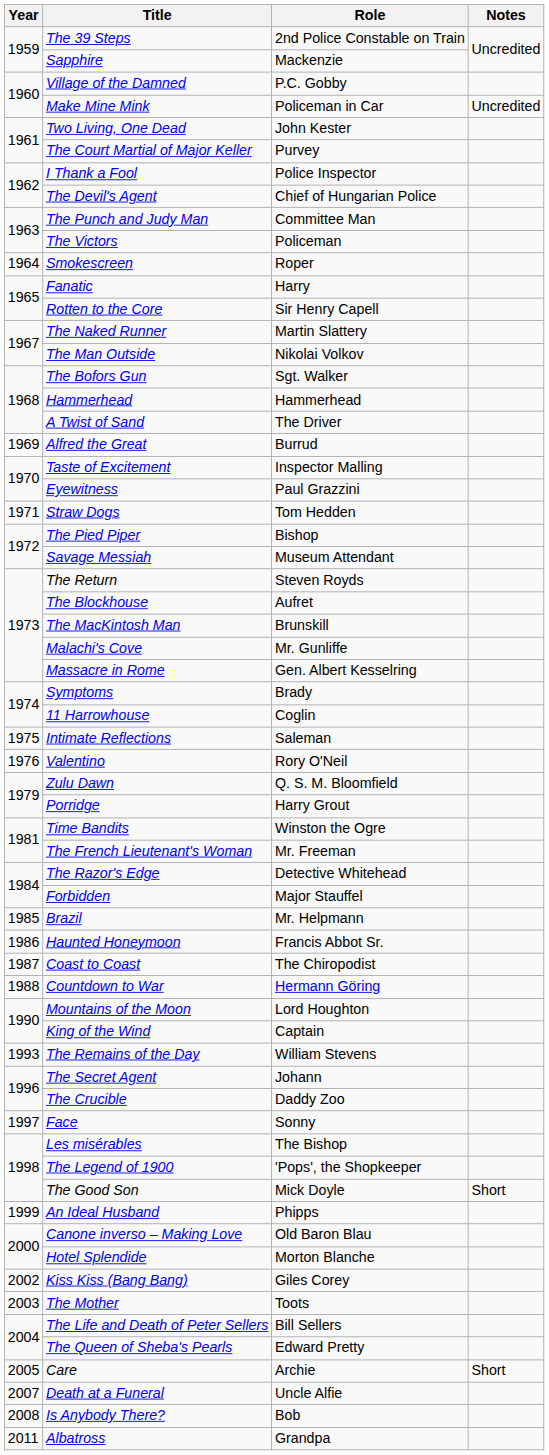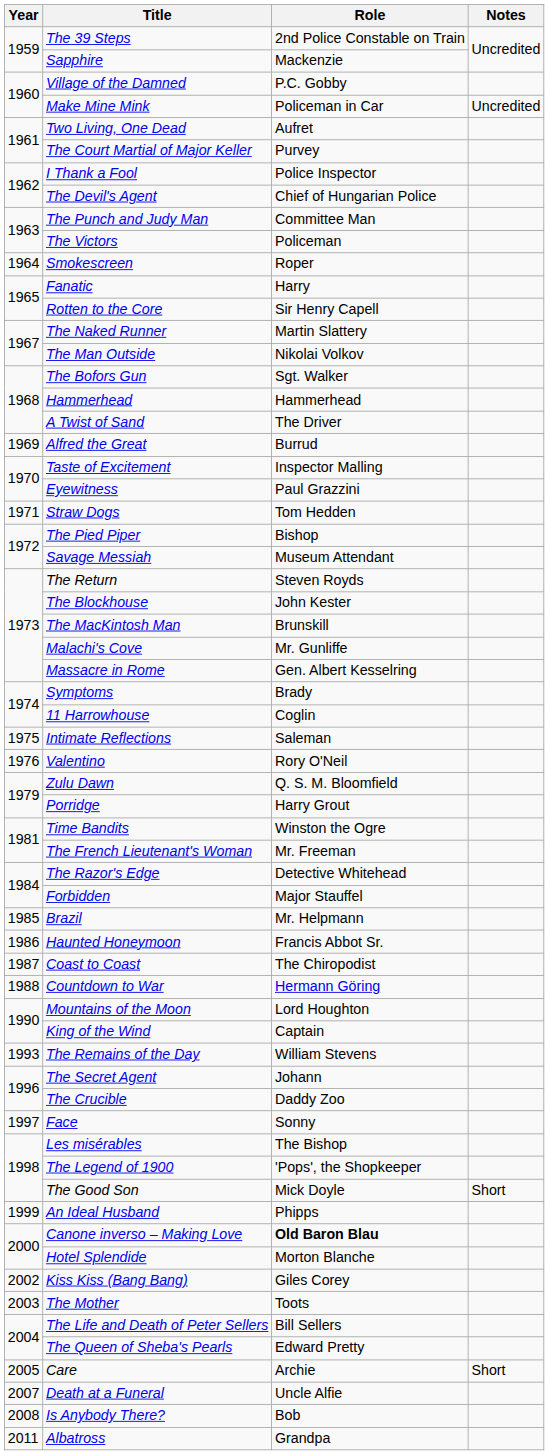 <table class="wikitable sortable">
 <tr>
 <th>Year</th>
 <th>Title</th>
 <th>Role</th>
 <th>Notes</th>
 </tr>
 <tr>
 <td rowspan=2>1959</td>
 <td data-sort-value="39 Steps, The"><em><a href='#'>The 39 Steps</a></em></td>
 <td>2nd Police Constable on Train</td>
 <td rowspan=2>Uncredited</td>
 </tr>
 <tr>
 <td><em><a href='#'>Sapphire</a></em></td>
 <td>Mackenzie</td>
 </tr>
 <tr>
 <td rowspan=2>1960</td>
 <td><em><a href='#'>Village of the Damned</a></em></td>
 <td>P.C. Gobby</td>
 <td></td>
 </tr>
 <tr>
 <td><em><a href='#'>Make Mine Mink</a></em></td>
 <td>Policeman in Car</td>
 <td>Uncredited</td>
 </tr>
 <tr>
 <td rowspan=2>1961</td>
 <td><em><a href='#'>Two Living, One Dead</a></em></td>
-<td>John Kester</td>
+<td>Aufret</td>
 <td></td>
 </tr>
 <tr>
 <td data-sort-value="Court Martial of Major Keller, The"><em><a href='#'>The Court Martial of Major Keller</a></em></td>
 <td>Purvey</td>
 <td></td>
 </tr>
 <tr>
 <td rowspan=2>1962</td>
 <td><em><a href='#'>I Thank a Fool</a></em></td>
 <td>Police Inspector</td>
 <td></td>
 </tr>
 <tr>
 <td data-sort-value="Devil's Agent, The"><em><a href='#'>The Devil's Agent</a></em></td>
 <td>Chief of Hungarian Police</td>
 <td></td>
 </tr>
 <tr>
 <td rowspan=2>1963</td>
 <td data-sort-value="Punch and Judy Man, The"><em><a href='#'>The Punch and Judy Man</a></em></td>
 <td>Committee Man</td>
 <td></td>
 </tr>
 <tr>
 <td data-sort-value="Victors, The"><em><a href='#'>The Victors</a></em></td>
 <td>Policeman</td>
 <td></td>
 </tr>
 <tr>
 <td>1964</td>
 <td><em><a href='#'>Smokescreen</a></em></td>
 <td>Roper</td>
 <td></td>
 </tr>
 <tr>
 <td rowspan=2>1965</td>
 <td><em><a href='#'>Fanatic</a></em></td>
 <td>Harry</td>
 <td></td>
 </tr>
 <tr>
 <td><em><a href='#'>Rotten to the Core</a></em></td>
 <td>Sir Henry Capell</td>
 <td></td>
 </tr>
 <tr>
 <td rowspan=2>1967</td>
 <td data-sort-value="Naked Runner, The"><em><a href='#'>The Naked Runner</a></em></td>
 <td>Martin Slattery</td>
 <td></td>
 </tr>
 <tr>
 <td data-sort-value="Man Outside, The"><em><a href='#'>The Man Outside</a></em></td>
 <td>Nikolai Volkov</td>
 <td></td>
 </tr>
 <tr>
 <td rowspan=3>1968</td>
 <td data-sort-value="Bofors Gun, The"><em><a href='#'>The Bofors Gun</a></em></td>
 <td>Sgt. Walker</td>
 <td></td>
 </tr>
 <tr>
 <td><em><a href='#'>Hammerhead</a></em></td>
 <td>Hammerhead</td>
 <td></td>
 </tr>
 <tr>
 <td data-sort-value="Twist of Sand, A"><em><a href='#'>A Twist of Sand</a></em></td>
 <td>The Driver</td>
 <td></td>
 </tr>
 <tr>
 <td>1969</td>
 <td><em><a href='#'>Alfred the Great</a></em></td>
 <td>Burrud</td>
 <td></td>
 </tr>
 <tr>
 <td rowspan=2>1970</td>
 <td><em><a href='#'>Taste of Excitement</a></em></td>
 <td>Inspector Malling</td>
 <td></td>
 </tr>
 <tr>
 <td><em><a href='#'>Eyewitness</a></em></td>
 <td>Paul Grazzini</td>
 <td></td>
 </tr>
 <tr>
 <td>1971</td>
 <td><em><a href='#'>Straw Dogs</a></em></td>
 <td>Tom Hedden</td>
 <td></td>
 </tr>
 <tr>
 <td rowspan="2">1972</td>
 <td data-sort-value="Pied Piper, The"><em><a href='#'>The Pied Piper</a></em></td>
 <td>Bishop</td>
 <td></td>
 </tr>
 <tr>
 <td><em><a href='#'>Savage Messiah</a></em></td>
 <td>Museum Attendant</td>
 <td></td>
 </tr>
 <tr>
 <td rowspan=5>1973</td>
 <td data-sort-value="Return, The"><em>The Return</em></td>
 <td>Steven Royds</td>
 <td></td>
 </tr>
 <tr>
 <td data-sort-value="Blockhouse, The"><em><a href='#'>The Blockhouse</a></em></td>
-<td>Aufret</td>
+<td>John Kester</td>
 <td></td>
 </tr>
 <tr>
 <td data-sort-value="MacKintosh Man, The"><em><a href='#'>The MacKintosh Man</a></em></td>
 <td>Brunskill</td>
 <td></td>
 </tr>
 <tr>
 <td><em><a href='#'>Malachi's Cove</a></em></td>
 <td>Mr. Gunliffe</td>
 <td></td>
 </tr>
 <tr>
 <td><em><a href='#'>Massacre in Rome</a></em></td>
 <td>Gen. Albert Kesselring</td>
 <td></td>
 </tr>
 <tr>
 <td rowspan=2>1974</td>
 <td><em><a href='#'>Symptoms</a></em></td>
 <td>Brady</td>
 <td></td>
 </tr>
 <tr>
 <td><em><a href='#'>11 Harrowhouse</a></em></td>
 <td>Coglin</td>
 <td></td>
 </tr>
 <tr>
 <td>1975</td>
 <td><em><a href='#'>Intimate Reflections</a></em></td>
 <td>Saleman</td>
 <td></td>
 </tr>
 <tr>
 <td>1976</td>
 <td><em><a href='#'>Valentino</a></em></td>
 <td>Rory O'Neil</td>
 <td></td>
 </tr>
 <tr>
 <td rowspan=2>1979</td>
 <td><em><a href='#'>Zulu Dawn</a></em></td>
 <td>Q. S. M. Bloomfield</td>
 <td></td>
 </tr>
 <tr>
 <td><em><a href='#'>Porridge</a></em></td>
 <td>Harry Grout</td>
 <td></td>
 </tr>
 <tr>
 <td rowspan=2>1981</td>
 <td><em><a href='#'>Time Bandits</a></em></td>
 <td>Winston the Ogre</td>
 <td></td>
 </tr>
 <tr>
 <td data-sort-value="French Lieutenant's Woman, The"><em><a href='#'>The French Lieutenant's Woman</a></em></td>
 <td>Mr. Freeman</td>
 <td></td>
 </tr>
 <tr>
 <td rowspan=2>1984</td>
 <td data-sort-value="Razor's Edge, The"><em><a href='#'>The Razor's Edge</a></em></td>
 <td>Detective Whitehead</td>
 <td></td>
 </tr>
 <tr>
 <td><em><a href='#'>Forbidden</a></em></td>
 <td>Major Stauffel</td>
 <td></td>
 </tr>
 <tr>
 <td>1985</td>
 <td><em><a href='#'>Brazil</a></em></td>
 <td>Mr. Helpmann</td>
 <td></td>
 </tr>
 <tr>
 <td>1986</td>
 <td><em><a href='#'>Haunted Honeymoon</a></em></td>
 <td>Francis Abbot Sr.</td>
 <td></td>
 </tr>
 <tr>
 <td>1987</td>
 <td><em><a href='#'>Coast to Coast</a></em></td>
 <td>The Chiropodist</td>
 <td></td>
 </tr>
 <tr>
 <td>1988</td>
 <td><em><a href='#'>Countdown to War</a></em></td>
 <td><a href='#'>Hermann Göring</a></td>
 <td></td>
 </tr>
 <tr>
 <td rowspan=2>1990</td>
 <td><em><a href='#'>Mountains of the Moon</a></em></td>
 <td>Lord Houghton</td>
 <td></td>
 </tr>
 <tr>
 <td><em><a href='#'>King of the Wind</a></em></td>
 <td>Captain</td>
 <td></td>
 </tr>
 <tr>
 <td>1993</td>
 <td data-sort-value="Remains of the Day, The"><em><a href='#'>The Remains of the Day</a></em></td>
 <td>William Stevens</td>
 <td></td>
 </tr>
 <tr>
 <td rowspan="2">1996</td>
 <td data-sort-value="Secret Agent, The"><em><a href='#'>The Secret Agent</a></em></td>
 <td>Johann</td>
 <td></td>
 </tr>
 <tr>
 <td data-sort-value="Crucible, The"><em><a href='#'>The Crucible</a></em></td>
 <td>Daddy Zoo</td>
 <td></td>
 </tr>
 <tr>
 <td>1997</td>
 <td><em><a href='#'>Face</a></em></td>
 <td>Sonny</td>
 <td></td>
 </tr>
 <tr>
 <td rowspan=3>1998</td>
 <td><em><a href='#'>Les misérables</a></em></td>
 <td>The Bishop</td>
 <td></td>
 </tr>
 <tr>
 <td data-sort-value="Legend of 1900, The"><em><a href='#'>The Legend of 1900</a></em></td>
 <td>'Pops', the Shopkeeper</td>
 <td></td>
 </tr>
 <tr>
 <td data-sort-value="Good Son, The"><em>The Good Son</em></td>
 <td>Mick Doyle</td>
 <td>Short</td>
 </tr>
 <tr>
 <td>1999</td>
 <td><em><a href='#'>An Ideal Husband</a></em></td>
 <td>Phipps</td>
 <td></td>
 </tr>
 <tr>
 <td rowspan="2">2000</td>
 <td><em><a href='#'>Canone inverso – Making Love</a></em></td>
-<td>Old Baron Blau</td>
+<td><strong>Old Baron Blau</strong></td>
 <td></td>
 </tr>
 <tr>
 <td><em><a href='#'>Hotel Splendide</a></em></td>
 <td>Morton Blanche</td>
 <td></td>
 </tr>
 <tr>
 <td>2002</td>
 <td><em><a href='#'>Kiss Kiss (Bang Bang)</a></em></td>
 <td>Giles Corey</td>
 <td></td>
 </tr>
 <tr>
 <td>2003</td>
 <td data-sort-value="Mother, The"><em><a href='#'>The Mother</a></em></td>
 <td>Toots</td>
 <td></td>
 </tr>
 <tr>
 <td rowspan=2>2004</td>
 <td data-sort-value="Life and Death of Peter Sellers, The"><em><a href='#'>The Life and Death of Peter Sellers</a></em></td>
 <td>Bill Sellers</td>
 <td></td>
 </tr>
 <tr>
 <td data-sort-value="Queen of Sheba's Pearls, The"><em><a href='#'>The Queen of Sheba's Pearls</a></em></td>
 <td>Edward Pretty</td>
 </tr>
 <tr>
 <td>2005</td>
 <td><em>Care</em></td>
 <td>Archie</td>
 <td>Short</td>
 </tr>
 <tr>
 <td>2007</td>
 <td><em><a href='#'>Death at a Funeral</a></em></td>
 <td>Uncle Alfie</td>
 <td></td>
 </tr>
 <tr>
 <td>2008</td>
 <td><em><a href='#'>Is Anybody There?</a></em></td>
 <td>Bob</td>
 </tr>
 <tr>
 <td>2011</td>
 <td><em><a href='#'>Albatross</a></em></td>
 <td>Grandpa</td>
 <td></td>
 </tr>
 </table>
